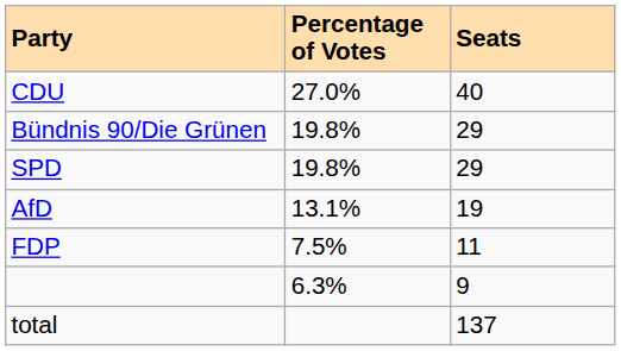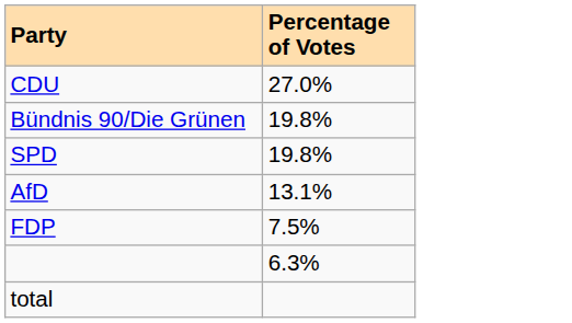 <table class="wikitable">
 <tr>
 <th style="background:#ffdead; width:175px; text-align:left;">Party</th>
 <th style="background:#ffdead; width:100px; text-align:left;">Percentage of Votes</th>
-<th style="background:#ffdead; width:100px; text-align:left;">Seats</th>
 </tr>
 <tr>
 <td><a href='#'>CDU</a></td>
 <td>27.0%</td>
-<td>40</td>
 </tr>
 <tr>
 <td><a href='#'>Bündnis 90/Die Grünen</a></td>
 <td>19.8%</td>
-<td>29</td>
 </tr>
 <tr>
 <td><a href='#'>SPD</a></td>
 <td>19.8%</td>
-<td>29</td>
 </tr>
 <tr>
 <td><a href='#'>AfD</a></td>
 <td>13.1%</td>
-<td>19</td>
 </tr>
 <tr>
 <td><a href='#'>FDP</a></td>
 <td>7.5%</td>
-<td>11</td>
 </tr>
 <tr>
 <td></td>
 <td>6.3%</td>
-<td>9</td>
 </tr>
 <tr>
 <td>total</td>
 <td></td>
-<td>137</td>
 </tr>
 </table>
